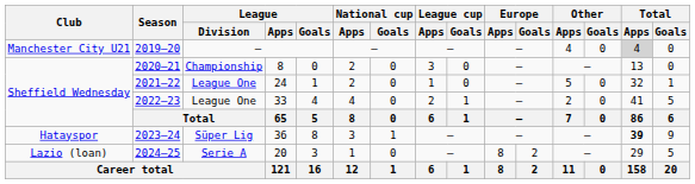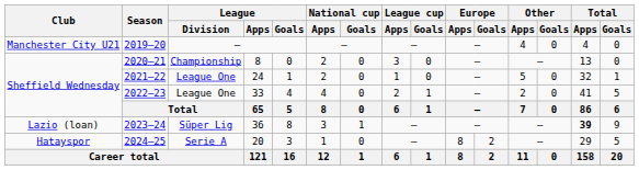 <table class="wikitable" style="text-align: center">
 <tr>
 <th rowspan="2">Club</th>
 <th rowspan="2">Season</th>
 <th colspan="3">League</th>
 <th colspan="2">National cup</th>
 <th colspan="2">League cup</th>
 <th colspan="2">Europe</th>
 <th colspan="2">Other</th>
 <th colspan="2">Total</th>
 </tr>
 <tr>
 <th>Division</th>
 <th>Apps</th>
 <th>Goals</th>
 <th>Apps</th>
 <th>Goals</th>
 <th>Apps</th>
 <th>Goals</th>
 <th>Apps</th>
 <th>Goals</th>
 <th>Apps</th>
 <th>Goals</th>
 <th>Apps</th>
 <th>Goals</th>
 </tr>
 <tr>
 <td><a href='#'>Manchester City U21</a></td>
 <td><a href='#'>2019–20</a></td>
 <td colspan="3">—</td>
 <td colspan="2">—</td>
 <td colspan="2">—</td>
 <td colspan="2">—</td>
 <td>4</td>
 <td>0</td>
-<td style="background: lightgrey;">4</td>
+<td>4</td>
 <td>0</td>
 </tr>
 <tr>
 <td rowspan="4"><a href='#'>Sheffield Wednesday</a></td>
 <td><a href='#'>2020–21</a></td>
 <td><a href='#'>Championship</a></td>
 <td>8</td>
 <td>0</td>
 <td>2</td>
 <td>0</td>
 <td>3</td>
 <td>0</td>
 <td colspan="2">—</td>
 <td colspan="2">—</td>
 <td>13</td>
 <td>0</td>
 </tr>
 <tr>
 <td><a href='#'>2021–22</a></td>
 <td><a href='#'>League One</a></td>
 <td>24</td>
 <td>1</td>
 <td>2</td>
 <td>0</td>
 <td>1</td>
 <td>0</td>
 <td colspan="2">—</td>
 <td>5</td>
 <td>0</td>
 <td>32</td>
 <td>1</td>
 </tr>
 <tr>
 <td><a href='#'>2022–23</a></td>
 <td>League One</td>
 <td>33</td>
 <td>4</td>
 <td>4</td>
 <td>0</td>
 <td>2</td>
 <td>1</td>
 <td colspan="2">—</td>
 <td>2</td>
 <td>0</td>
 <td>41</td>
 <td>5</td>
 </tr>
 <tr>
 <th colspan="2">Total</th>
 <th>65</th>
 <th>5</th>
 <th>8</th>
 <th>0</th>
 <th>6</th>
 <th>1</th>
 <th colspan="2">—</th>
 <th>7</th>
 <th>0</th>
 <th>86</th>
 <th>6</th>
 </tr>
 <tr>
-<td><a href='#'>Hatayspor</a></td>
+<td><a href='#'>Lazio</a> (loan)</td>
 <td><a href='#'>2023–24</a></td>
 <td><a href='#'>Süper Lig</a></td>
 <td>36</td>
 <td>8</td>
 <td>3</td>
 <td>1</td>
 <td colspan="2">—</td>
 <td colspan="2">—</td>
 <td colspan="2">—</td>
 <td><strong>39</strong></td>
 <td>9</td>
 </tr>
 <tr>
-<td><a href='#'>Lazio</a> (loan)</td>
+<td><a href='#'>Hatayspor</a></td>
 <td><a href='#'>2024–25</a></td>
 <td><a href='#'>Serie A</a></td>
 <td>20</td>
 <td>3</td>
 <td>1</td>
 <td>0</td>
 <td colspan="2">—</td>
 <td>8</td>
 <td>2</td>
 <td colspan="2">—</td>
 <td>29</td>
 <td>5</td>
 </tr>
 <tr>
 <th colspan="3">Career total</th>
 <th>121</th>
 <th>16</th>
 <th>12</th>
 <th>1</th>
 <th>6</th>
 <th>1</th>
 <th>8</th>
 <th>2</th>
 <th>11</th>
 <th>0</th>
 <th>158</th>
 <th>20</th>
 </tr>
 </table>
